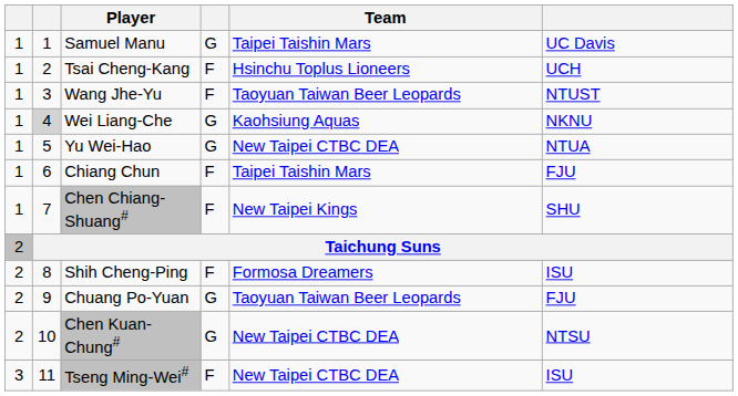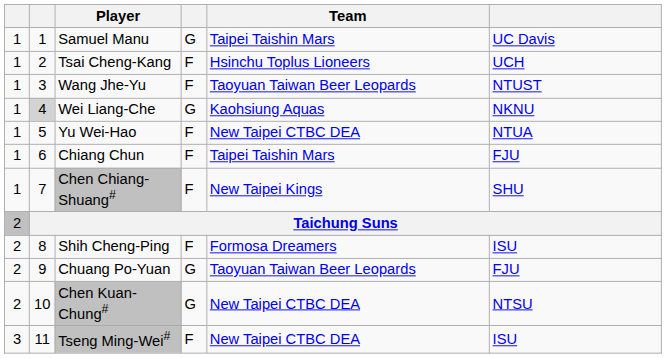 <table class="wikitable sortable" sortable plainrowheaders" style="text-align:left">
 <tr>
 <th style="width:20px;"></th>
 <th style="width:20px;"></th>
 <th style="width:130px;">Player</th>
 <th style="width:20px;"></th>
 <th style="width:300px;">Team</th>
 <th style="width:180px;"></th>
 </tr>
 <tr>
 <td style="text-align:center;">1</td>
 <td style="text-align:center;">1</td>
 <td>Samuel Manu</td>
 <td>G</td>
 <td><a href='#'>Taipei Taishin Mars</a></td>
 <td><a href='#'>UC Davis</a> </td>
 </tr>
 <tr>
 <td style="text-align:center;">1</td>
 <td style="text-align:center;">2</td>
 <td>Tsai Cheng-Kang</td>
 <td>F</td>
 <td><a href='#'>Hsinchu Toplus Lioneers</a></td>
 <td><a href='#'>UCH</a> </td>
 </tr>
 <tr>
 <td style="text-align:center;">1</td>
 <td style="text-align:center;">3</td>
 <td>Wang Jhe-Yu</td>
 <td>F</td>
 <td><a href='#'>Taoyuan Taiwan Beer Leopards</a> </td>
 <td><a href='#'>NTUST</a> </td>
 </tr>
 <tr>
 <td style="text-align:center;">1</td>
 <td style="background: lightgrey; text-align:center;">4</td>
 <td>Wei Liang-Che</td>
 <td>G</td>
 <td><a href='#'>Kaohsiung Aquas</a></td>
 <td><a href='#'>NKNU</a> </td>
 </tr>
 <tr>
 <td style="text-align:center;">1</td>
 <td style="text-align:center;">5</td>
 <td>Yu Wei-Hao</td>
-<td>G</td>
+<td>F</td>
 <td><a href='#'>New Taipei CTBC DEA</a></td>
 <td><a href='#'>NTUA</a> </td>
 </tr>
 <tr>
 <td style="text-align:center;">1</td>
 <td style="text-align:center;">6</td>
 <td>Chiang Chun</td>
 <td>F</td>
 <td><a href='#'>Taipei Taishin Mars</a> </td>
 <td><a href='#'>FJU</a> </td>
 </tr>
 <tr>
 <td style="text-align:center;">1</td>
 <td style="text-align:center;">7</td>
 <td bgcolor="#C0C0C0">Chen Chiang-Shuang<sup>#</sup></td>
 <td>F</td>
 <td><a href='#'>New Taipei Kings</a></td>
 <td><a href='#'>SHU</a> </td>
 </tr>
 <tr bgcolor="#C0C0C0">
 <td style="text-align:center;">2</td>
 <th scope="row" colspan="6" style="text-align:center;"><a href='#'>Taichung Suns</a> </th>
 </tr>
 <tr>
 <td style="text-align:center;">2</td>
 <td style="text-align:center;">8</td>
 <td>Shih Cheng-Ping</td>
 <td>F</td>
 <td><a href='#'>Formosa Dreamers</a></td>
 <td><a href='#'>ISU</a> </td>
 </tr>
 <tr>
 <td style="text-align:center;">2</td>
 <td style="text-align:center;">9</td>
 <td>Chuang Po-Yuan</td>
 <td>G</td>
 <td><a href='#'>Taoyuan Taiwan Beer Leopards</a></td>
 <td><a href='#'>FJU</a> </td>
 </tr>
 <tr>
 <td style="text-align:center;">2</td>
 <td style="text-align:center;">10</td>
 <td bgcolor="#C0C0C0">Chen Kuan-Chung<sup>#</sup></td>
 <td>G</td>
 <td><a href='#'>New Taipei CTBC DEA</a></td>
 <td><a href='#'>NTSU</a> </td>
 </tr>
 <tr>
 <td style="text-align:center;">3</td>
 <td style="text-align:center;">11</td>
 <td bgcolor="#C0C0C0">Tseng Ming-Wei<sup>#</sup></td>
 <td>F</td>
 <td><a href='#'>New Taipei CTBC DEA</a></td>
 <td><a href='#'>ISU</a> </td>
 </tr>
 </table>
